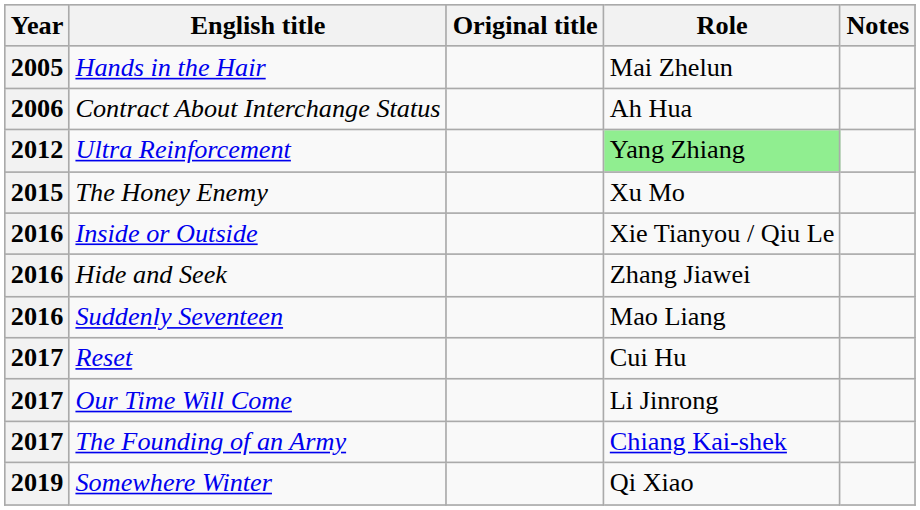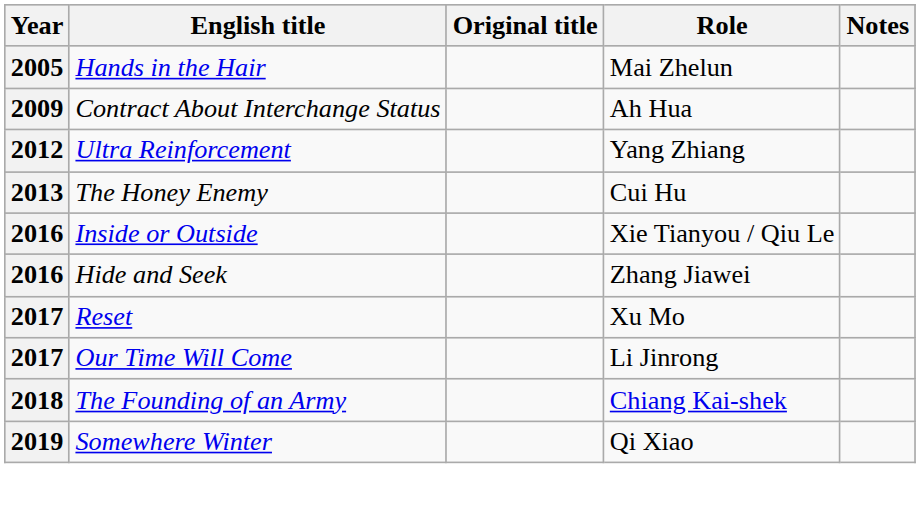 <table class="wikitable plainrowheaders sortable">
 <tr>
 <th>Year</th>
 <th>English title</th>
 <th>Original title</th>
 <th>Role</th>
 <th class="unsortable">Notes</th>
 </tr>
 <tr>
 <th scope="row">2005</th>
 <td><em><a href='#'>Hands in the Hair</a></em></td>
 <td></td>
 <td>Mai Zhelun</td>
 <td></td>
 </tr>
 <tr>
-<th scope="row">2006</th>
+<th scope="row">2009</th>
 <td><em>Contract About Interchange Status</em></td>
 <td></td>
 <td>Ah Hua</td>
 <td></td>
 </tr>
 <tr>
 <th scope="row">2012</th>
 <td><em><a href='#'>Ultra Reinforcement</a></em></td>
 <td></td>
-<td style="background: lightgreen;">Yang Zhiang</td>
+<td>Yang Zhiang</td>
 <td></td>
 </tr>
 <tr>
-<th scope="row">2015</th>
+<th scope="row">2013</th>
 <td><em>The Honey Enemy</em></td>
 <td></td>
-<td>Xu Mo</td>
+<td>Cui Hu</td>
 <td></td>
 </tr>
 <tr>
 <th scope="row">2016</th>
 <td><em><a href='#'>Inside or Outside</a></em></td>
 <td></td>
 <td>Xie Tianyou / Qiu Le</td>
 <td></td>
 </tr>
 <tr>
 <th scope="row">2016</th>
 <td><em>Hide and Seek</em></td>
 <td></td>
 <td>Zhang Jiawei</td>
 <td></td>
 </tr>
 <tr>
-<th scope="row">2016</th>
-<td><em><a href='#'>Suddenly Seventeen</a></em></td>
-<td></td>
-<td>Mao Liang</td>
-<td></td>
-</tr>
-<tr>
 <th scope="row">2017</th>
 <td><em><a href='#'>Reset</a></em></td>
 <td></td>
-<td>Cui Hu</td>
+<td>Xu Mo</td>
 <td></td>
 </tr>
 <tr>
 <th scope="row">2017</th>
 <td><em><a href='#'>Our Time Will Come</a></em></td>
 <td></td>
 <td>Li Jinrong</td>
 <td></td>
 </tr>
 <tr>
-<th scope="row">2017</th>
+<th scope="row">2018</th>
 <td><em><a href='#'>The Founding of an Army</a></em></td>
 <td></td>
 <td><a href='#'>Chiang Kai-shek</a></td>
 <td></td>
 </tr>
 <tr>
 <th scope="row">2019</th>
 <td><em><a href='#'>Somewhere Winter</a></em></td>
 <td></td>
 <td>Qi Xiao</td>
 <td></td>
 </tr>
 </table>
